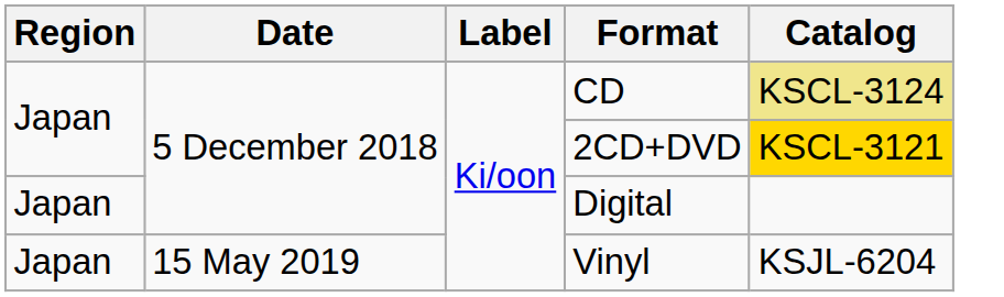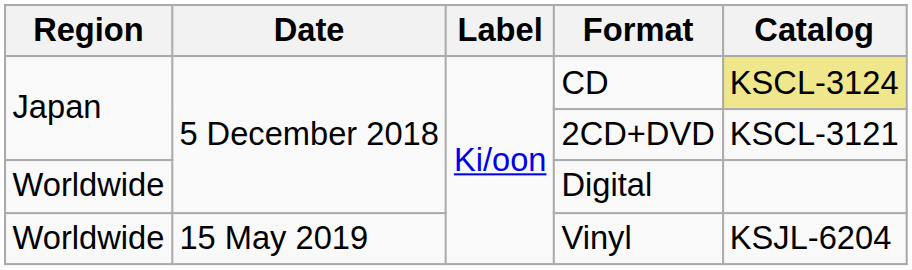 <table class="wikitable">
 <tr>
 <th>Region</th>
 <th>Date</th>
 <th>Label</th>
 <th>Format</th>
 <th>Catalog</th>
 </tr>
 <tr>
 <td rowspan="2">Japan</td>
 <td rowspan="3">5 December 2018</td>
 <td rowspan="4"><a href='#'>Ki/oon</a></td>
 <td>CD</td>
 <td style="background: khaki;">KSCL-3124</td>
 </tr>
 <tr>
 <td>2CD+DVD</td>
-<td style="background: gold;">KSCL-3121</td>
+<td>KSCL-3121</td>
 </tr>
 <tr>
-<td>Japan</td>
+<td>Worldwide</td>
 <td>Digital</td>
 </tr>
 <tr>
-<td>Japan</td>
+<td>Worldwide</td>
 <td>15 May 2019</td>
 <td>Vinyl</td>
 <td>KSJL-6204</td>
 </tr>
 </table>
